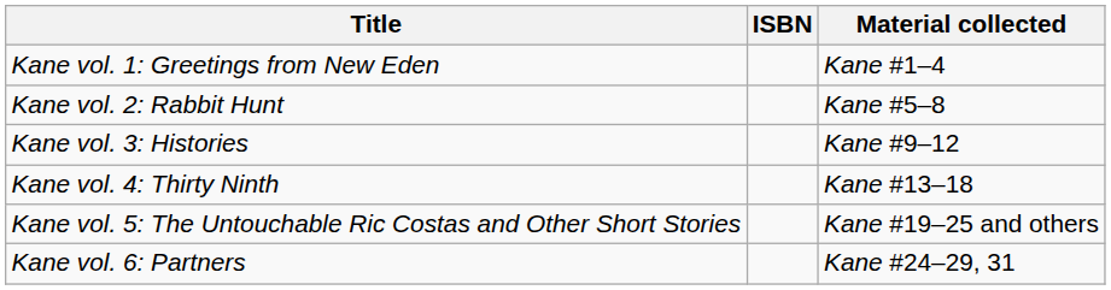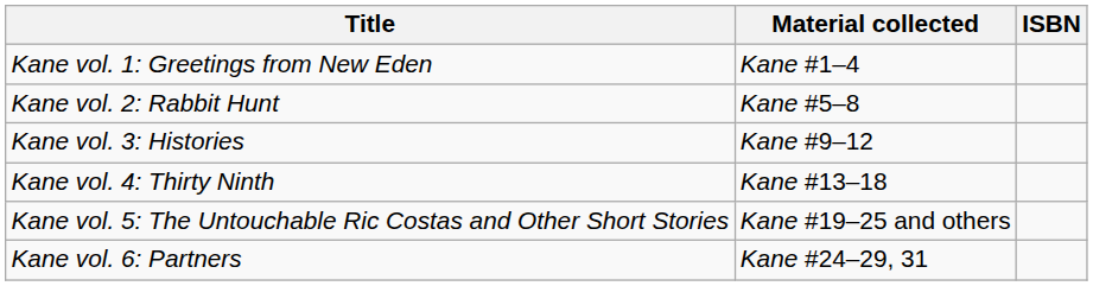 <table class="wikitable">
 <tr>
 <th>Title</th>
+<th>Material collected</th>
 <th>ISBN</th>
-<th>Material collected</th>
 </tr>
 <tr>
 <td><em>Kane vol. 1: Greetings from New Eden</em></td>
+<td><em>Kane</em> #1–4</td>
 <td></td>
-<td><em>Kane</em> #1–4</td>
 </tr>
 <tr>
 <td><em>Kane vol. 2: Rabbit Hunt</em></td>
+<td><em>Kane</em> #5–8</td>
 <td></td>
-<td><em>Kane</em> #5–8</td>
 </tr>
 <tr>
 <td><em>Kane vol. 3: Histories</em></td>
+<td><em>Kane</em> #9–12</td>
 <td></td>
-<td><em>Kane</em> #9–12</td>
 </tr>
 <tr>
 <td><em>Kane vol. 4: Thirty Ninth</em></td>
+<td><em>Kane</em> #13–18</td>
 <td></td>
-<td><em>Kane</em> #13–18</td>
 </tr>
 <tr>
 <td><em>Kane vol. 5: The Untouchable Ric Costas and Other Short Stories</em></td>
+<td><em>Kane</em> #19–25 and others</td>
 <td></td>
-<td><em>Kane</em> #19–25 and others</td>
 </tr>
 <tr>
 <td><em>Kane vol. 6: Partners</em></td>
+<td><em>Kane</em> #24–29, 31</td>
 <td></td>
-<td><em>Kane</em> #24–29, 31</td>
 </tr>
 </table>
